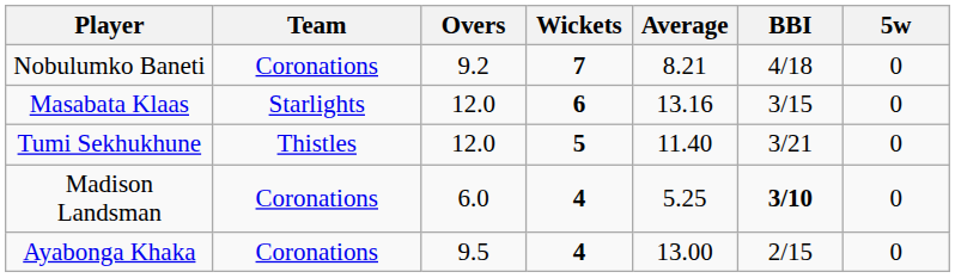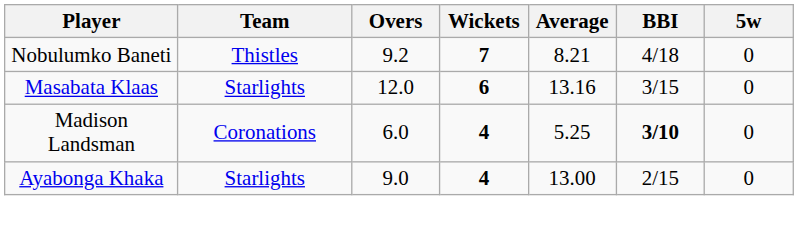 <table class="wikitable" style="text-align:center">
 <tr>
 <th width=125>Player</th>
 <th width=125>Team</th>
 <th width=60>Overs</th>
 <th width=60>Wickets</th>
 <th width=60>Average</th>
 <th width=60>BBI</th>
 <th width=60>5w</th>
 </tr>
 <tr>
 <td>Nobulumko Baneti</td>
-<td><a href='#'>Coronations</a></td>
+<td><a href='#'>Thistles</a></td>
 <td>9.2</td>
 <td><strong>7</strong></td>
 <td>8.21</td>
 <td>4/18</td>
 <td>0</td>
 </tr>
 <tr>
 <td><a href='#'>Masabata Klaas</a></td>
 <td><a href='#'>Starlights</a></td>
 <td>12.0</td>
 <td><strong>6</strong></td>
 <td>13.16</td>
 <td>3/15</td>
 <td>0</td>
 </tr>
 <tr>
-<td><a href='#'>Tumi Sekhukhune</a></td>
-<td><a href='#'>Thistles</a></td>
-<td>12.0</td>
-<td><strong>5</strong></td>
-<td>11.40</td>
-<td>3/21</td>
-<td>0</td>
-</tr>
-<tr>
 <td>Madison Landsman</td>
 <td><a href='#'>Coronations</a></td>
 <td>6.0</td>
 <td><strong>4</strong></td>
 <td>5.25</td>
 <td><strong>3/10</strong></td>
 <td>0</td>
 </tr>
 <tr>
 <td><a href='#'>Ayabonga Khaka</a></td>
-<td><a href='#'>Coronations</a></td>
-<td>9.5</td>
+<td><a href='#'>Starlights</a></td>
+<td>9.0</td>
 <td><strong>4</strong></td>
 <td>13.00</td>
 <td>2/15</td>
 <td>0</td>
 </tr>
 </table>
